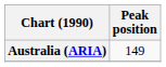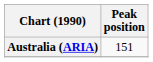 <table class="wikitable plainrowheaders" style="text-align:center">
 <tr>
 <th scope="col">Chart (1990)</th>
 <th scope="col">Peak<br>position</th>
 </tr>
 <tr>
 <th scope="row">Australia (<a href='#'>ARIA</a>)</th>
-<td>149</td>
+<td>151</td>
 </tr>
 <tr>
 </tr>
 </table>
